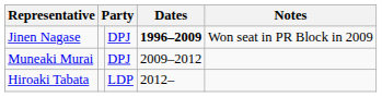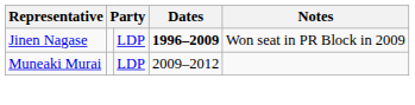 <table class=wikitable>
 <tr valign=bottom>
 <th>Representative</th>
 <th colspan="2">Party</th>
 <th>Dates</th>
 <th>Notes</th>
 </tr>
 <tr>
 <td><a href='#'>Jinen Nagase</a></td>
 <td bgcolor=></td>
-<td><a href='#'>DPJ</a></td>
+<td><a href='#'>LDP</a></td>
 <td><strong>1996–2009</strong></td>
 <td>Won seat in PR Block in 2009</td>
 </tr>
 <tr>
 <td><a href='#'>Muneaki Murai</a></td>
 <td bgcolor=></td>
-<td><a href='#'>DPJ</a></td>
+<td><a href='#'>LDP</a></td>
 <td>2009–2012</td>
 <td></td>
 </tr>
-<tr>
-<td><a href='#'>Hiroaki Tabata</a></td>
-<td bgcolor=></td>
-<td><a href='#'>LDP</a></td>
-<td>2012–</td>
-<td></td>
-</tr>
 </table>
